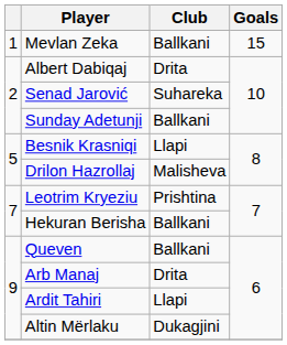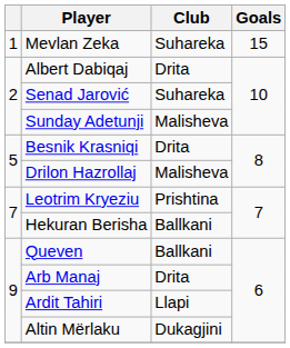 <table class="wikitable">
 <tr>
 <th></th>
 <th>Player</th>
 <th>Club</th>
 <th>Goals</th>
 </tr>
 <tr>
 <td align="center">1</td>
 <td> Mevlan Zeka</td>
-<td>Ballkani</td>
+<td>Suhareka</td>
 <td align="center">15</td>
 </tr>
 <tr>
 <td align="center" rowspan="3">2</td>
 <td> Albert Dabiqaj</td>
 <td>Drita</td>
 <td align="center" rowspan="3">10</td>
 </tr>
 <tr>
 <td> <a href='#'>Senad Jarović</a></td>
 <td>Suhareka</td>
 </tr>
 <tr>
 <td> <a href='#'>Sunday Adetunji</a></td>
-<td>Ballkani</td>
+<td>Malisheva</td>
 </tr>
 <tr>
 <td align="center" rowspan="2">5</td>
 <td> <a href='#'>Besnik Krasniqi</a></td>
-<td>Llapi</td>
+<td>Drita</td>
 <td align="center" rowspan="2">8</td>
 </tr>
 <tr>
 <td> <a href='#'>Drilon Hazrollaj</a></td>
 <td>Malisheva</td>
 </tr>
 <tr>
 <td align="center" rowspan="2">7</td>
 <td> <a href='#'>Leotrim Kryeziu</a></td>
 <td>Prishtina</td>
 <td align="center" rowspan="2">7</td>
 </tr>
 <tr>
 <td> Hekuran Berisha</td>
 <td>Ballkani</td>
 </tr>
 <tr>
 <td align="center" rowspan="4">9</td>
 <td> <a href='#'>Queven</a></td>
 <td>Ballkani</td>
 <td align="center" rowspan="4">6</td>
 </tr>
 <tr>
 <td> <a href='#'>Arb Manaj</a></td>
 <td>Drita</td>
 </tr>
 <tr>
 <td> <a href='#'>Ardit Tahiri</a></td>
 <td>Llapi</td>
 </tr>
 <tr>
 <td> Altin Mërlaku</td>
 <td>Dukagjini</td>
 </tr>
 <tr>
 </tr>
 </table>
